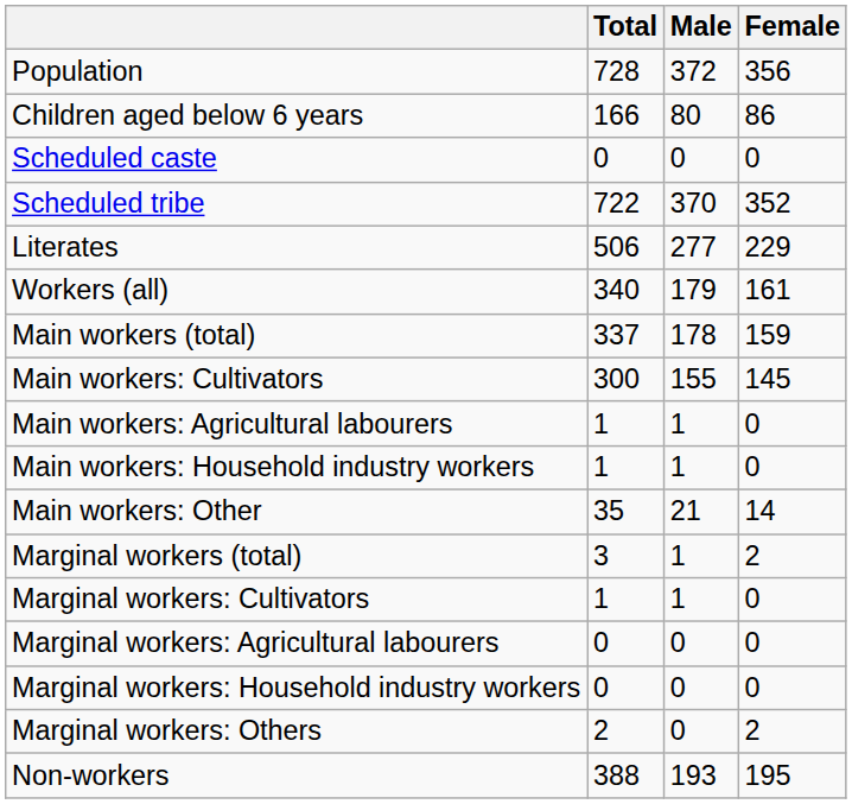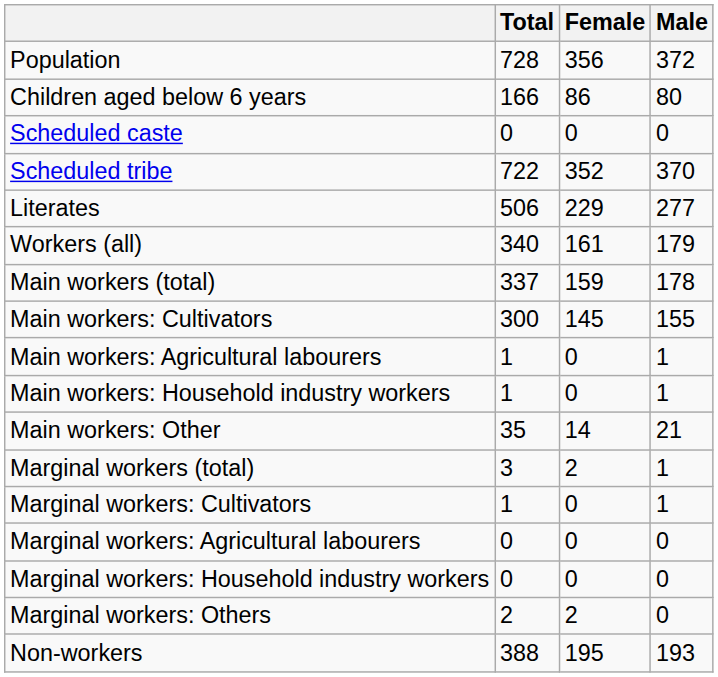 <table class="wikitable sortable">
 <tr>
 <th></th>
 <th>Total</th>
+<th>Female</th>
 <th>Male</th>
-<th>Female</th>
 </tr>
 <tr>
 <td>Population</td>
 <td>728</td>
+<td>356</td>
 <td>372</td>
-<td>356</td>
 </tr>
 <tr>
 <td>Children aged below 6 years</td>
 <td>166</td>
+<td>86</td>
 <td>80</td>
-<td>86</td>
 </tr>
 <tr>
 <td><a href='#'>Scheduled caste</a></td>
 <td>0</td>
 <td>0</td>
 <td>0</td>
 </tr>
 <tr>
 <td><a href='#'>Scheduled tribe</a></td>
 <td>722</td>
+<td>352</td>
 <td>370</td>
-<td>352</td>
 </tr>
 <tr>
 <td>Literates</td>
 <td>506</td>
+<td>229</td>
 <td>277</td>
-<td>229</td>
 </tr>
 <tr>
 <td>Workers (all)</td>
 <td>340</td>
+<td>161</td>
 <td>179</td>
-<td>161</td>
 </tr>
 <tr>
 <td>Main workers (total)</td>
 <td>337</td>
+<td>159</td>
 <td>178</td>
-<td>159</td>
 </tr>
 <tr>
 <td>Main workers: Cultivators</td>
 <td>300</td>
+<td>145</td>
 <td>155</td>
-<td>145</td>
 </tr>
 <tr>
 <td>Main workers: Agricultural labourers</td>
 <td>1</td>
+<td>0</td>
 <td>1</td>
-<td>0</td>
 </tr>
 <tr>
 <td>Main workers: Household industry workers</td>
 <td>1</td>
+<td>0</td>
 <td>1</td>
-<td>0</td>
 </tr>
 <tr>
 <td>Main workers: Other</td>
 <td>35</td>
+<td>14</td>
 <td>21</td>
-<td>14</td>
 </tr>
 <tr>
 <td>Marginal workers (total)</td>
 <td>3</td>
+<td>2</td>
 <td>1</td>
-<td>2</td>
 </tr>
 <tr>
 <td>Marginal workers: Cultivators</td>
 <td>1</td>
+<td>0</td>
 <td>1</td>
-<td>0</td>
 </tr>
 <tr>
 <td>Marginal workers: Agricultural labourers</td>
 <td>0</td>
 <td>0</td>
 <td>0</td>
 </tr>
 <tr>
 <td>Marginal workers: Household industry workers</td>
 <td>0</td>
 <td>0</td>
 <td>0</td>
 </tr>
 <tr>
 <td>Marginal workers: Others</td>
 <td>2</td>
+<td>2</td>
 <td>0</td>
-<td>2</td>
 </tr>
 <tr>
 <td>Non-workers</td>
 <td>388</td>
+<td>195</td>
 <td>193</td>
-<td>195</td>
 </tr>
 </table>
